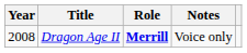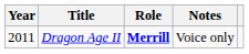 <table class="wikitable">
 <tr>
 <th>Year</th>
 <th>Title</th>
 <th>Role</th>
 <th>Notes</th>
 <th></th>
 </tr>
 <tr>
-<td>2008</td>
+<td>2011</td>
 <td><em><a href='#'>Dragon Age II</a></em></td>
 <td><strong><a href='#'>Merrill</a></strong></td>
 <td>Voice only</td>
 <td></td>
 </tr>
 </table>
